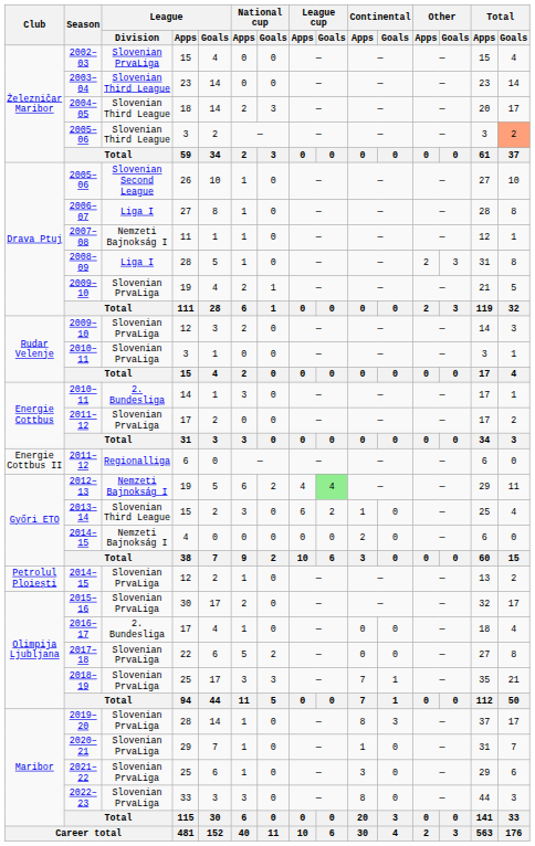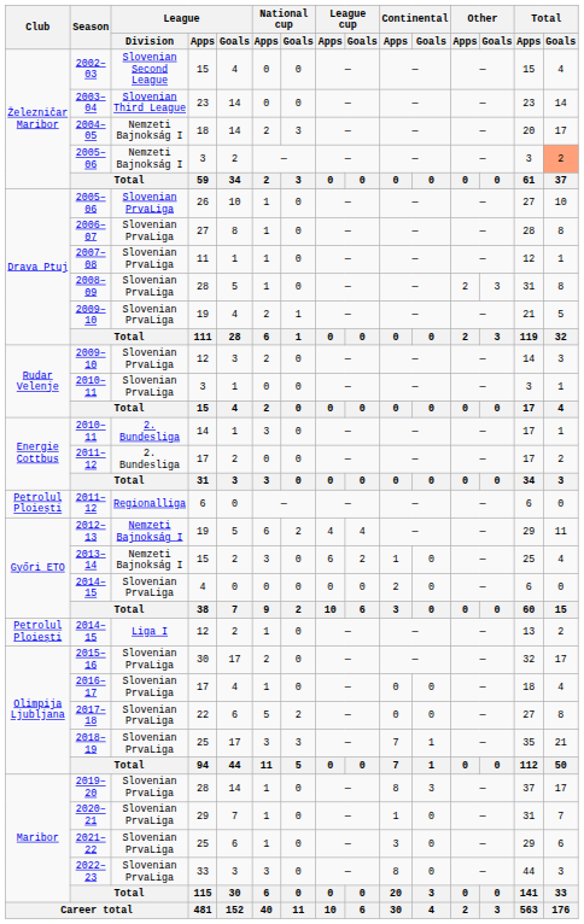 <table class="wikitable" style="text-align: center">
 <tr>
 <th rowspan="2">Club</th>
 <th rowspan="2">Season</th>
 <th colspan="3">League</th>
 <th colspan="2">National cup</th>
 <th colspan="2">League cup</th>
 <th colspan="2">Continental</th>
 <th colspan="2">Other</th>
 <th colspan="2">Total</th>
 </tr>
 <tr>
 <th>Division</th>
 <th>Apps</th>
 <th>Goals</th>
 <th>Apps</th>
 <th>Goals</th>
 <th>Apps</th>
 <th>Goals</th>
 <th>Apps</th>
 <th>Goals</th>
 <th>Apps</th>
 <th>Goals</th>
 <th>Apps</th>
 <th>Goals</th>
 </tr>
 <tr>
 <td rowspan="5"><a href='#'>Železničar Maribor</a></td>
 <td><a href='#'>2002–03</a></td>
-<td><a href='#'>Slovenian PrvaLiga</a></td>
+<td><a href='#'>Slovenian Second League</a></td>
 <td>15</td>
 <td>4</td>
 <td>0</td>
 <td>0</td>
 <td colspan="2">—</td>
 <td colspan="2">—</td>
 <td colspan="2">—</td>
 <td>15</td>
 <td>4</td>
 </tr>
 <tr>
 <td><a href='#'>2003–04</a></td>
 <td><a href='#'>Slovenian Third League</a></td>
 <td>23</td>
 <td>14</td>
 <td>0</td>
 <td>0</td>
 <td colspan="2">—</td>
 <td colspan="2">—</td>
 <td colspan="2">—</td>
 <td>23</td>
 <td>14</td>
 </tr>
 <tr>
 <td><a href='#'>2004–05</a></td>
-<td>Slovenian Third League</td>
+<td>Nemzeti Bajnokság I</td>
 <td>18</td>
 <td>14</td>
 <td>2</td>
 <td>3</td>
 <td colspan="2">—</td>
 <td colspan="2">—</td>
 <td colspan="2">—</td>
 <td>20</td>
 <td>17</td>
 </tr>
 <tr>
 <td><a href='#'>2005–06</a></td>
-<td>Slovenian Third League</td>
+<td>Nemzeti Bajnokság I</td>
 <td>3</td>
 <td>2</td>
 <td colspan="2">—</td>
 <td colspan="2">—</td>
 <td colspan="2">—</td>
 <td colspan="2">—</td>
 <td>3</td>
 <td style="background: lightsalmon;">2</td>
 </tr>
 <tr>
 <th colspan="2">Total</th>
 <th>59</th>
 <th>34</th>
 <th>2</th>
 <th>3</th>
 <th>0</th>
 <th>0</th>
 <th>0</th>
 <th>0</th>
 <th>0</th>
 <th>0</th>
 <th>61</th>
 <th>37</th>
 </tr>
 <tr>
 <td rowspan="6"><a href='#'>Drava Ptuj</a></td>
 <td><a href='#'>2005–06</a></td>
-<td><a href='#'>Slovenian Second League</a></td>
+<td><a href='#'>Slovenian PrvaLiga</a></td>
 <td>26</td>
 <td>10</td>
 <td>1</td>
 <td>0</td>
 <td colspan="2">—</td>
 <td colspan="2">—</td>
 <td colspan="2">—</td>
 <td>27</td>
 <td>10</td>
 </tr>
 <tr>
 <td><a href='#'>2006–07</a></td>
-<td><a href='#'>Liga I</a></td>
+<td>Slovenian PrvaLiga</td>
 <td>27</td>
 <td>8</td>
 <td>1</td>
 <td>0</td>
 <td colspan="2">—</td>
 <td colspan="2">—</td>
 <td colspan="2">—</td>
 <td>28</td>
 <td>8</td>
 </tr>
 <tr>
 <td><a href='#'>2007–08</a></td>
-<td>Nemzeti Bajnokság I</td>
+<td>Slovenian PrvaLiga</td>
 <td>11</td>
 <td>1</td>
 <td>1</td>
 <td>0</td>
 <td colspan="2">—</td>
 <td colspan="2">—</td>
 <td colspan="2">—</td>
 <td>12</td>
 <td>1</td>
 </tr>
 <tr>
 <td><a href='#'>2008–09</a></td>
-<td><a href='#'>Liga I</a></td>
+<td>Slovenian PrvaLiga</td>
 <td>28</td>
 <td>5</td>
 <td>1</td>
 <td>0</td>
 <td colspan="2">—</td>
 <td colspan="2">—</td>
 <td>2</td>
 <td>3</td>
 <td>31</td>
 <td>8</td>
 </tr>
 <tr>
 <td><a href='#'>2009–10</a></td>
 <td>Slovenian PrvaLiga</td>
 <td>19</td>
 <td>4</td>
 <td>2</td>
 <td>1</td>
 <td colspan="2">—</td>
 <td colspan="2">—</td>
 <td colspan="2">—</td>
 <td>21</td>
 <td>5</td>
 </tr>
 <tr>
 <th colspan="2">Total</th>
 <th>111</th>
 <th>28</th>
 <th>6</th>
 <th>1</th>
 <th>0</th>
 <th>0</th>
 <th>0</th>
 <th>0</th>
 <th>2</th>
 <th>3</th>
 <th>119</th>
 <th>32</th>
 </tr>
 <tr>
 <td rowspan="3"><a href='#'>Rudar Velenje</a></td>
 <td><a href='#'>2009–10</a></td>
 <td>Slovenian PrvaLiga</td>
 <td>12</td>
 <td>3</td>
 <td>2</td>
 <td>0</td>
 <td colspan="2">—</td>
 <td colspan="2">—</td>
 <td colspan="2">—</td>
 <td>14</td>
 <td>3</td>
 </tr>
 <tr>
 <td><a href='#'>2010–11</a></td>
 <td>Slovenian PrvaLiga</td>
 <td>3</td>
 <td>1</td>
 <td>0</td>
 <td>0</td>
 <td colspan="2">—</td>
 <td colspan="2">—</td>
 <td colspan="2">—</td>
 <td>3</td>
 <td>1</td>
 </tr>
 <tr>
 <th colspan="2">Total</th>
 <th>15</th>
 <th>4</th>
 <th>2</th>
 <th>0</th>
 <th>0</th>
 <th>0</th>
 <th>0</th>
 <th>0</th>
 <th>0</th>
 <th>0</th>
 <th>17</th>
 <th>4</th>
 </tr>
 <tr>
 <td rowspan="3"><a href='#'>Energie Cottbus</a></td>
 <td><a href='#'>2010–11</a></td>
 <td><a href='#'>2. Bundesliga</a></td>
 <td>14</td>
 <td>1</td>
 <td>3</td>
 <td>0</td>
 <td colspan="2">—</td>
 <td colspan="2">—</td>
 <td colspan="2">—</td>
 <td>17</td>
 <td>1</td>
 </tr>
 <tr>
 <td><a href='#'>2011–12</a></td>
-<td>Slovenian PrvaLiga</td>
+<td>2. Bundesliga</td>
 <td>17</td>
 <td>2</td>
 <td>0</td>
 <td>0</td>
 <td colspan="2">—</td>
 <td colspan="2">—</td>
 <td colspan="2">—</td>
 <td>17</td>
 <td>2</td>
 </tr>
 <tr>
 <th colspan="2">Total</th>
 <th>31</th>
 <th>3</th>
 <th>3</th>
 <th>0</th>
 <th>0</th>
 <th>0</th>
 <th>0</th>
 <th>0</th>
 <th>0</th>
 <th>0</th>
 <th>34</th>
 <th>3</th>
 </tr>
 <tr>
-<td>Energie Cottbus II</td>
+<td><a href='#'>Petrolul Ploiești</a></td>
 <td><a href='#'>2011–12</a></td>
 <td><a href='#'>Regionalliga</a></td>
 <td>6</td>
 <td>0</td>
 <td colspan="2">—</td>
 <td colspan="2">—</td>
 <td colspan="2">—</td>
 <td colspan="2">—</td>
 <td>6</td>
 <td>0</td>
 </tr>
 <tr>
 <td rowspan="4"><a href='#'>Győri ETO</a></td>
 <td><a href='#'>2012–13</a></td>
 <td><a href='#'>Nemzeti Bajnokság I</a></td>
 <td>19</td>
 <td>5</td>
 <td>6</td>
 <td>2</td>
 <td>4</td>
-<td style="background: lightgreen;">4</td>
+<td>4</td>
 <td colspan="2">—</td>
 <td colspan="2">—</td>
 <td>29</td>
 <td>11</td>
 </tr>
 <tr>
 <td><a href='#'>2013–14</a></td>
-<td>Slovenian Third League</td>
+<td>Nemzeti Bajnokság I</td>
 <td>15</td>
 <td>2</td>
 <td>3</td>
 <td>0</td>
 <td>6</td>
 <td>2</td>
 <td>1</td>
 <td>0</td>
 <td colspan="2">—</td>
 <td>25</td>
 <td>4</td>
 </tr>
 <tr>
 <td><a href='#'>2014–15</a></td>
-<td>Nemzeti Bajnokság I</td>
+<td>Slovenian PrvaLiga</td>
 <td>4</td>
 <td>0</td>
 <td>0</td>
 <td>0</td>
 <td>0</td>
 <td>0</td>
 <td>2</td>
 <td>0</td>
 <td colspan="2">—</td>
 <td>6</td>
 <td>0</td>
 </tr>
 <tr>
 <th colspan="2">Total</th>
 <th>38</th>
 <th>7</th>
 <th>9</th>
 <th>2</th>
 <th>10</th>
 <th>6</th>
 <th>3</th>
 <th>0</th>
 <th>0</th>
 <th>0</th>
 <th>60</th>
 <th>15</th>
 </tr>
 <tr>
 <td><a href='#'>Petrolul Ploiești</a></td>
 <td><a href='#'>2014–15</a></td>
-<td>Slovenian PrvaLiga</td>
+<td><a href='#'>Liga I</a></td>
 <td>12</td>
 <td>2</td>
 <td>1</td>
 <td>0</td>
 <td colspan="2">—</td>
 <td colspan="2">—</td>
 <td colspan="2">—</td>
 <td>13</td>
 <td>2</td>
 </tr>
 <tr>
 <td rowspan="5"><a href='#'>Olimpija Ljubljana</a></td>
 <td><a href='#'>2015–16</a></td>
 <td>Slovenian PrvaLiga</td>
 <td>30</td>
 <td>17</td>
 <td>2</td>
 <td>0</td>
 <td colspan="2">—</td>
 <td colspan="2">—</td>
 <td colspan="2">—</td>
 <td>32</td>
 <td>17</td>
 </tr>
 <tr>
 <td><a href='#'>2016–17</a></td>
-<td>2. Bundesliga</td>
+<td>Slovenian PrvaLiga</td>
 <td>17</td>
 <td>4</td>
 <td>1</td>
 <td>0</td>
 <td colspan="2">—</td>
 <td>0</td>
 <td>0</td>
 <td colspan="2">—</td>
 <td>18</td>
 <td>4</td>
 </tr>
 <tr>
 <td><a href='#'>2017–18</a></td>
 <td>Slovenian PrvaLiga</td>
 <td>22</td>
 <td>6</td>
 <td>5</td>
 <td>2</td>
 <td colspan="2">—</td>
 <td>0</td>
 <td>0</td>
 <td colspan="2">—</td>
 <td>27</td>
 <td>8</td>
 </tr>
 <tr>
 <td><a href='#'>2018–19</a></td>
 <td>Slovenian PrvaLiga</td>
 <td>25</td>
 <td>17</td>
 <td>3</td>
 <td>3</td>
 <td colspan="2">—</td>
 <td>7</td>
 <td>1</td>
 <td colspan="2">—</td>
 <td>35</td>
 <td>21</td>
 </tr>
 <tr>
 <th colspan="2">Total</th>
 <th>94</th>
 <th>44</th>
 <th>11</th>
 <th>5</th>
 <th>0</th>
 <th>0</th>
 <th>7</th>
 <th>1</th>
 <th>0</th>
 <th>0</th>
 <th>112</th>
 <th>50</th>
 </tr>
 <tr>
 <td rowspan="5"><a href='#'>Maribor</a></td>
 <td><a href='#'>2019–20</a></td>
 <td>Slovenian PrvaLiga</td>
 <td>28</td>
 <td>14</td>
 <td>1</td>
 <td>0</td>
 <td colspan="2">—</td>
 <td>8</td>
 <td>3</td>
 <td colspan="2">—</td>
 <td>37</td>
 <td>17</td>
 </tr>
 <tr>
 <td><a href='#'>2020–21</a></td>
 <td>Slovenian PrvaLiga</td>
 <td>29</td>
 <td>7</td>
 <td>1</td>
 <td>0</td>
 <td colspan="2">—</td>
 <td>1</td>
 <td>0</td>
 <td colspan="2">—</td>
 <td>31</td>
 <td>7</td>
 </tr>
 <tr>
 <td><a href='#'>2021–22</a></td>
 <td>Slovenian PrvaLiga</td>
 <td>25</td>
 <td>6</td>
 <td>1</td>
 <td>0</td>
 <td colspan="2">—</td>
 <td>3</td>
 <td>0</td>
 <td colspan="2">—</td>
 <td>29</td>
 <td>6</td>
 </tr>
 <tr>
 <td><a href='#'>2022–23</a></td>
 <td>Slovenian PrvaLiga</td>
 <td>33</td>
 <td>3</td>
 <td>3</td>
 <td>0</td>
 <td colspan="2">—</td>
 <td>8</td>
 <td>0</td>
 <td colspan="2">—</td>
 <td>44</td>
 <td>3</td>
 </tr>
 <tr>
 <th colspan="2">Total</th>
 <th>115</th>
 <th>30</th>
 <th>6</th>
 <th>0</th>
 <th>0</th>
 <th>0</th>
 <th>20</th>
 <th>3</th>
 <th>0</th>
 <th>0</th>
 <th>141</th>
 <th>33</th>
 </tr>
 <tr>
 <th colspan="3">Career total</th>
 <th>481</th>
 <th>152</th>
 <th>40</th>
 <th>11</th>
 <th>10</th>
 <th>6</th>
 <th>30</th>
 <th>4</th>
 <th>2</th>
 <th>3</th>
 <th>563</th>
 <th>176</th>
 </tr>
 </table>
